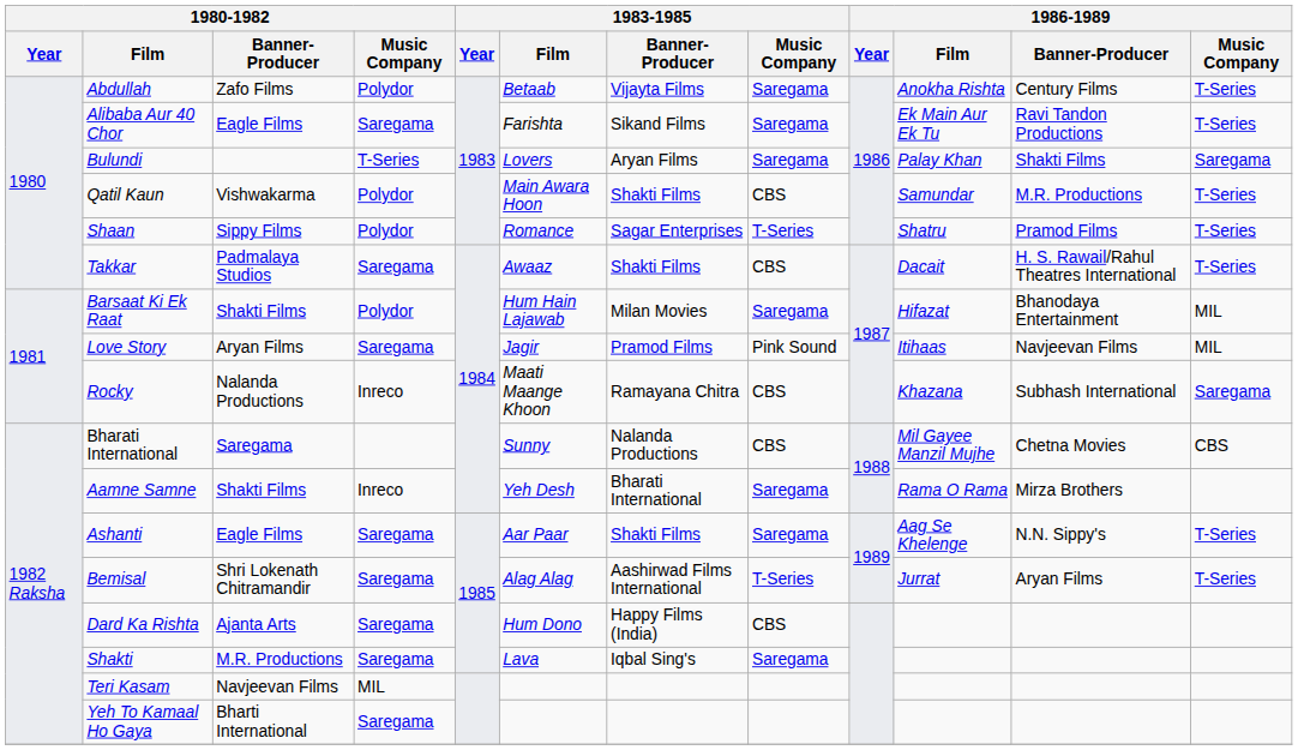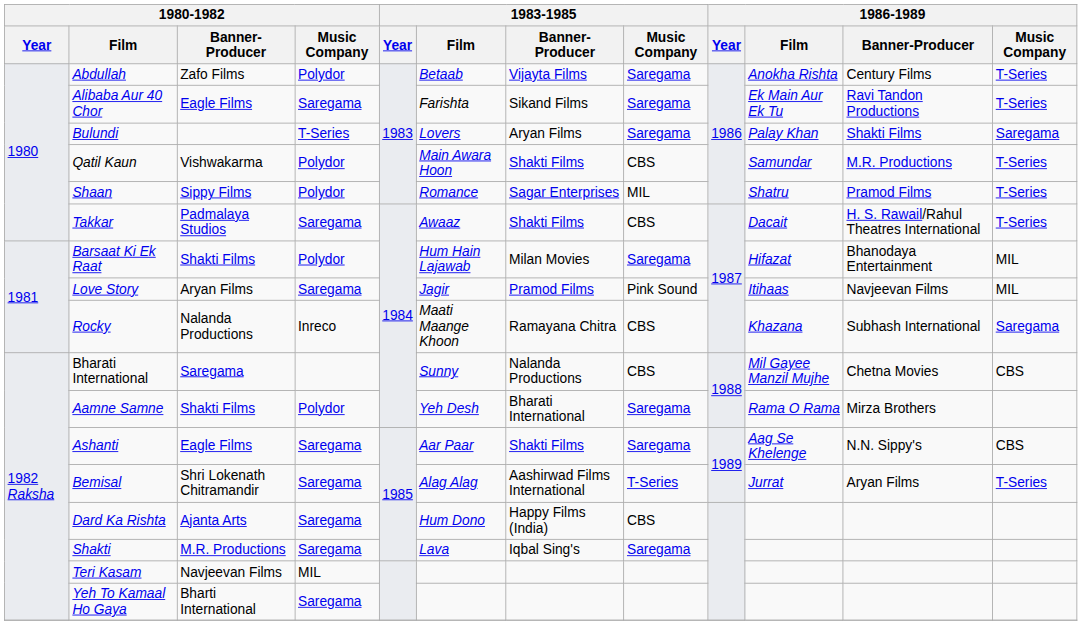 <table class="wikitable sortable">
 <tr>
 <th colspan="4">1980-1982</th>
 <th colspan="4">1983-1985</th>
 <th colspan="4">1986-1989</th>
 </tr>
 <tr>
 <th style=max-width:2em><a href='#'>Year</a></th>
 <th>Film</th>
 <th>Banner-Producer</th>
 <th>Music Company</th>
 <th style=max-width:2em><a href='#'>Year</a></th>
 <th>Film</th>
 <th>Banner-Producer</th>
 <th>Music Company</th>
 <th style=max-width:2em><a href='#'>Year</a></th>
 <th>Film</th>
 <th>Banner-Producer</th>
 <th>Music Company</th>
 </tr>
 <tr>
 <td rowspan="6" style="background:#EAECF0; color:black;"><a href='#'>1980</a></td>
 <td><em><a href='#'>Abdullah</a></em></td>
 <td>Zafo Films</td>
 <td><a href='#'>Polydor</a></td>
 <td rowspan="5" style="background:#EAECF0; color:black;"><a href='#'>1983</a></td>
 <td><em><a href='#'>Betaab</a></em></td>
 <td><a href='#'>Vijayta Films</a></td>
 <td><a href='#'>Saregama</a></td>
 <td rowspan="5" style="background:#EAECF0; color:black;"><a href='#'>1986</a></td>
 <td><em><a href='#'>Anokha Rishta</a></em></td>
 <td>Century Films</td>
 <td><a href='#'>T-Series</a></td>
 </tr>
 <tr>
 <td><em><a href='#'>Alibaba Aur 40 Chor</a></em></td>
 <td><a href='#'>Eagle Films</a></td>
 <td><a href='#'>Saregama</a></td>
 <td><em>Farishta</em></td>
 <td>Sikand Films</td>
 <td><a href='#'>Saregama</a></td>
 <td><em><a href='#'>Ek Main Aur Ek Tu</a></em></td>
 <td><a href='#'>Ravi Tandon Productions</a></td>
 <td><a href='#'>T-Series</a></td>
 </tr>
 <tr>
 <td><em><a href='#'>Bulundi</a></em></td>
 <td></td>
 <td><a href='#'>T-Series</a></td>
 <td><em><a href='#'>Lovers</a></em></td>
 <td>Aryan Films</td>
 <td><a href='#'>Saregama</a></td>
 <td><em><a href='#'>Palay Khan</a></em></td>
 <td><a href='#'>Shakti Films</a></td>
 <td><a href='#'>Saregama</a></td>
 </tr>
 <tr>
 <td><em>Qatil Kaun</em></td>
 <td>Vishwakarma</td>
 <td><a href='#'>Polydor</a></td>
 <td><em><a href='#'>Main Awara Hoon</a></em></td>
 <td><a href='#'>Shakti Films</a></td>
 <td>CBS</td>
 <td><em><a href='#'>Samundar</a></em></td>
 <td><a href='#'>M.R. Productions</a></td>
 <td><a href='#'>T-Series</a></td>
 </tr>
 <tr>
 <td><em><a href='#'>Shaan</a></em></td>
 <td><a href='#'>Sippy Films</a></td>
 <td><a href='#'>Polydor</a></td>
 <td><em><a href='#'>Romance</a></em></td>
 <td><a href='#'>Sagar Enterprises</a></td>
-<td><a href='#'>T-Series</a></td>
+<td>MIL</td>
 <td><em><a href='#'>Shatru</a></em></td>
 <td><a href='#'>Pramod Films</a></td>
 <td><a href='#'>T-Series</a></td>
 </tr>
 <tr>
 <td><em><a href='#'>Takkar</a></em></td>
 <td><a href='#'>Padmalaya Studios</a></td>
 <td><a href='#'>Saregama</a></td>
 <td rowspan="6" style="background:#EAECF0; color:black;"><a href='#'>1984</a></td>
 <td><em><a href='#'>Awaaz</a></em></td>
 <td><a href='#'>Shakti Films</a></td>
 <td>CBS</td>
 <td rowspan="4" style="background:#EAECF0; color:black;"><a href='#'>1987</a></td>
 <td><em><a href='#'>Dacait</a></em></td>
 <td><a href='#'>H. S. Rawail</a>/Rahul Theatres International</td>
 <td><a href='#'>T-Series</a></td>
 </tr>
 <tr>
 <td rowspan="3" style="background:#EAECF0; color:black;"><a href='#'>1981</a></td>
 <td><em><a href='#'>Barsaat Ki Ek Raat</a></em></td>
 <td><a href='#'>Shakti Films</a></td>
 <td><a href='#'>Polydor</a></td>
 <td><em><a href='#'>Hum Hain Lajawab</a></em></td>
 <td>Milan Movies</td>
 <td><a href='#'>Saregama</a></td>
 <td><em><a href='#'>Hifazat</a></em></td>
 <td>Bhanodaya Entertainment</td>
 <td>MIL</td>
 </tr>
 <tr>
 <td><em><a href='#'>Love Story</a></em></td>
 <td>Aryan Films</td>
 <td><a href='#'>Saregama</a></td>
 <td><em><a href='#'>Jagir</a></em></td>
 <td><a href='#'>Pramod Films</a></td>
 <td>Pink Sound</td>
 <td><em><a href='#'>Itihaas</a></em></td>
 <td>Navjeevan Films</td>
 <td>MIL</td>
 </tr>
 <tr>
 <td><em><a href='#'>Rocky</a></em></td>
 <td>Nalanda Productions</td>
 <td>Inreco</td>
 <td><em>Maati Maange Khoon</em></td>
 <td>Ramayana Chitra</td>
 <td>CBS</td>
 <td><em><a href='#'>Khazana</a></em></td>
 <td>Subhash International</td>
 <td><a href='#'>Saregama</a></td>
 </tr>
 <tr>
 <td rowspan="8" style="background:#EAECF0; color:black;"><a href='#'>1982</a> <em><a href='#'>Raksha</a></em></td>
 <td>Bharati International</td>
 <td><a href='#'>Saregama</a></td>
 <td></td>
 <td><em><a href='#'>Sunny</a></em></td>
 <td>Nalanda Productions</td>
 <td>CBS</td>
 <td rowspan="2" style="background:#EAECF0; color:black;"><a href='#'>1988</a></td>
 <td><em><a href='#'>Mil Gayee Manzil Mujhe</a></em></td>
 <td>Chetna Movies</td>
 <td>CBS</td>
 </tr>
 <tr>
 <td><em><a href='#'>Aamne Samne</a></em></td>
 <td><a href='#'>Shakti Films</a></td>
-<td>Inreco</td>
+<td><a href='#'>Polydor</a></td>
 <td><em><a href='#'>Yeh Desh</a></em></td>
 <td>Bharati International</td>
 <td><a href='#'>Saregama</a></td>
 <td><em><a href='#'>Rama O Rama</a></em></td>
 <td>Mirza Brothers</td>
 <td></td>
 </tr>
 <tr>
 <td><em><a href='#'>Ashanti</a></em></td>
 <td><a href='#'>Eagle Films</a></td>
 <td><a href='#'>Saregama</a></td>
 <td rowspan="4" style="background:#EAECF0; color:black;"><a href='#'>1985</a></td>
 <td><em><a href='#'>Aar Paar</a></em></td>
 <td><a href='#'>Shakti Films</a></td>
 <td><a href='#'>Saregama</a></td>
 <td rowspan="2" style="background:#EAECF0; color:black;"><a href='#'>1989</a></td>
 <td><em><a href='#'>Aag Se Khelenge</a></em></td>
 <td>N.N. Sippy's</td>
-<td><a href='#'>T-Series</a></td>
+<td>CBS</td>
 </tr>
 <tr>
 <td><em><a href='#'>Bemisal</a></em></td>
 <td>Shri Lokenath Chitramandir</td>
 <td><a href='#'>Saregama</a></td>
 <td><em><a href='#'>Alag Alag</a></em></td>
 <td>Aashirwad Films International</td>
 <td><a href='#'>T-Series</a></td>
 <td><em><a href='#'>Jurrat</a></em></td>
 <td>Aryan Films</td>
 <td><a href='#'>T-Series</a></td>
 </tr>
 <tr>
 <td><em><a href='#'>Dard Ka Rishta</a></em></td>
 <td><a href='#'>Ajanta Arts</a></td>
 <td><a href='#'>Saregama</a></td>
 <td><em><a href='#'>Hum Dono</a></em></td>
 <td>Happy Films (India)</td>
 <td>CBS</td>
 <td rowspan="4" style="background:#EAECF0; color:black;"></td>
 <td></td>
 <td></td>
 <td></td>
 </tr>
 <tr>
 <td><em><a href='#'>Shakti</a></em></td>
 <td><a href='#'>M.R. Productions</a></td>
 <td><a href='#'>Saregama</a></td>
 <td><em><a href='#'>Lava</a></em></td>
 <td>Iqbal Sing's</td>
 <td><a href='#'>Saregama</a></td>
 <td></td>
 <td></td>
 <td></td>
 </tr>
 <tr>
 <td><em><a href='#'>Teri Kasam</a></em></td>
 <td>Navjeevan Films</td>
 <td>MIL</td>
 <td rowspan="2" style="background:#EAECF0; color:black;"></td>
 <td></td>
 <td></td>
 <td></td>
 <td></td>
 <td></td>
 <td></td>
 </tr>
 <tr>
 <td><em><a href='#'>Yeh To Kamaal Ho Gaya</a></em></td>
 <td>Bharti International</td>
 <td><a href='#'>Saregama</a></td>
 <td></td>
 <td></td>
 <td></td>
 <td></td>
 <td></td>
 <td></td>
 </tr>
 <tr>
 </tr>
 </table>
